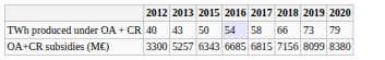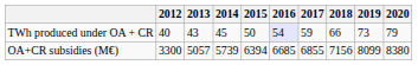 <table class="wikitable">
 <tr>
 <th></th>
 <th>2012</th>
 <th>2013</th>
+<th>2014</th>
 <th>2015</th>
 <th>2016</th>
 <th>2017</th>
 <th>2018</th>
 <th>2019</th>
 <th>2020</th>
 </tr>
 <tr>
 <td>TWh produced under OA + CR</td>
 <td>40</td>
 <td>43</td>
+<td>45</td>
 <td>50</td>
 <td style="background: lavender;">54</td>
-<td>58</td>
+<td>59</td>
 <td>66</td>
 <td>73</td>
 <td>79</td>
 </tr>
 <tr>
 <td>OA+CR subsidies (M€)</td>
 <td>3300</td>
-<td>5257</td>
-<td>6343</td>
+<td>5057</td>
+<td>5739</td>
+<td>6394</td>
 <td>6685</td>
-<td>6815</td>
+<td>6855</td>
 <td>7156</td>
 <td>8099</td>
 <td>8380</td>
 </tr>
 </table>
